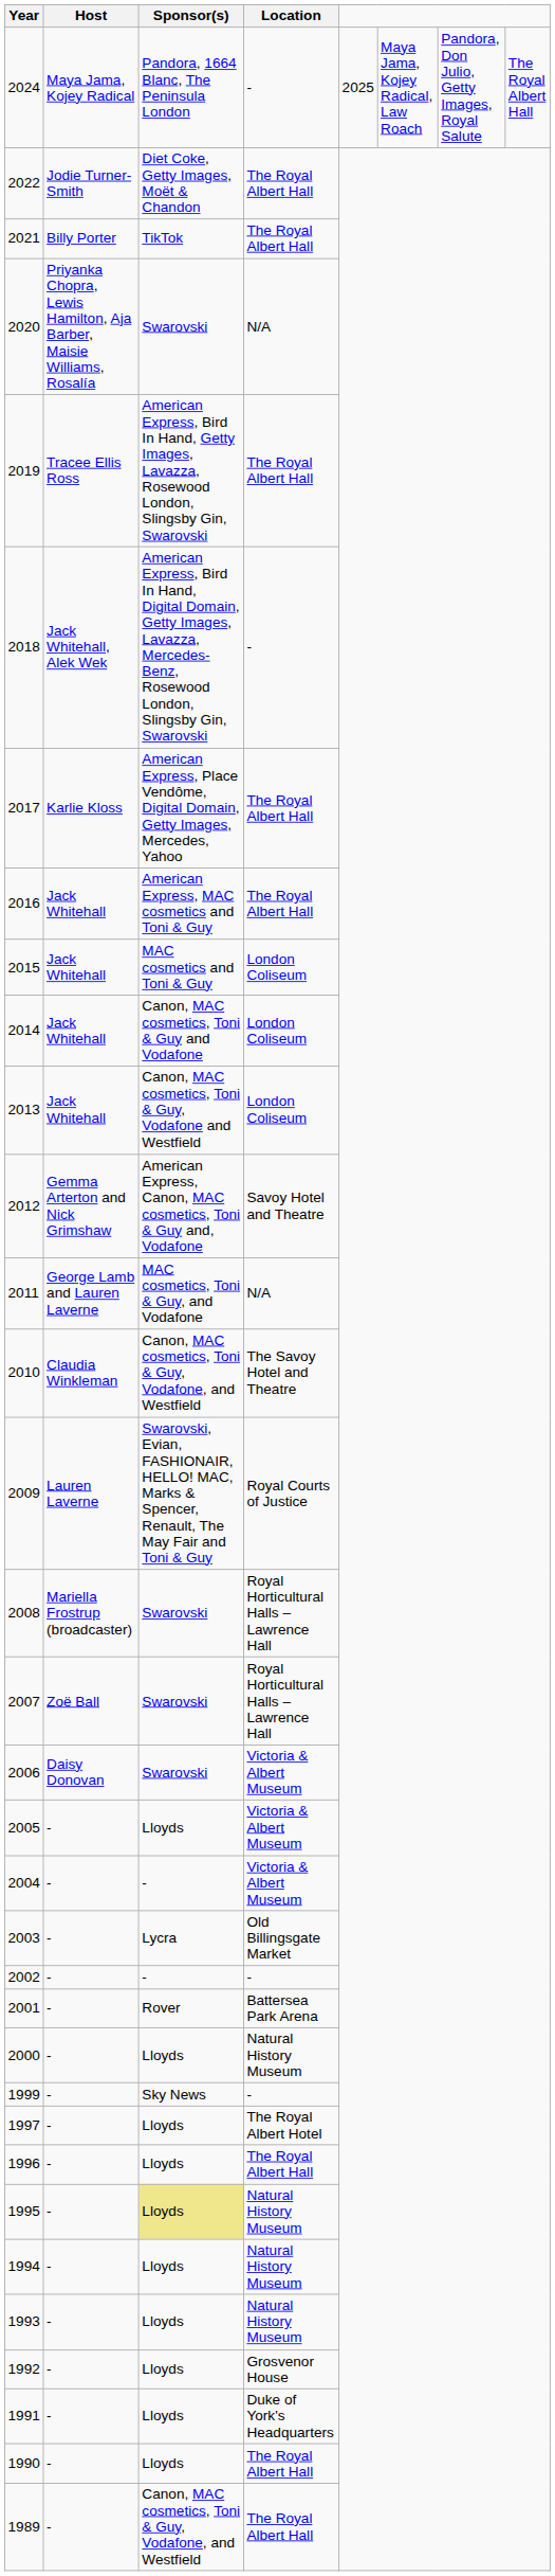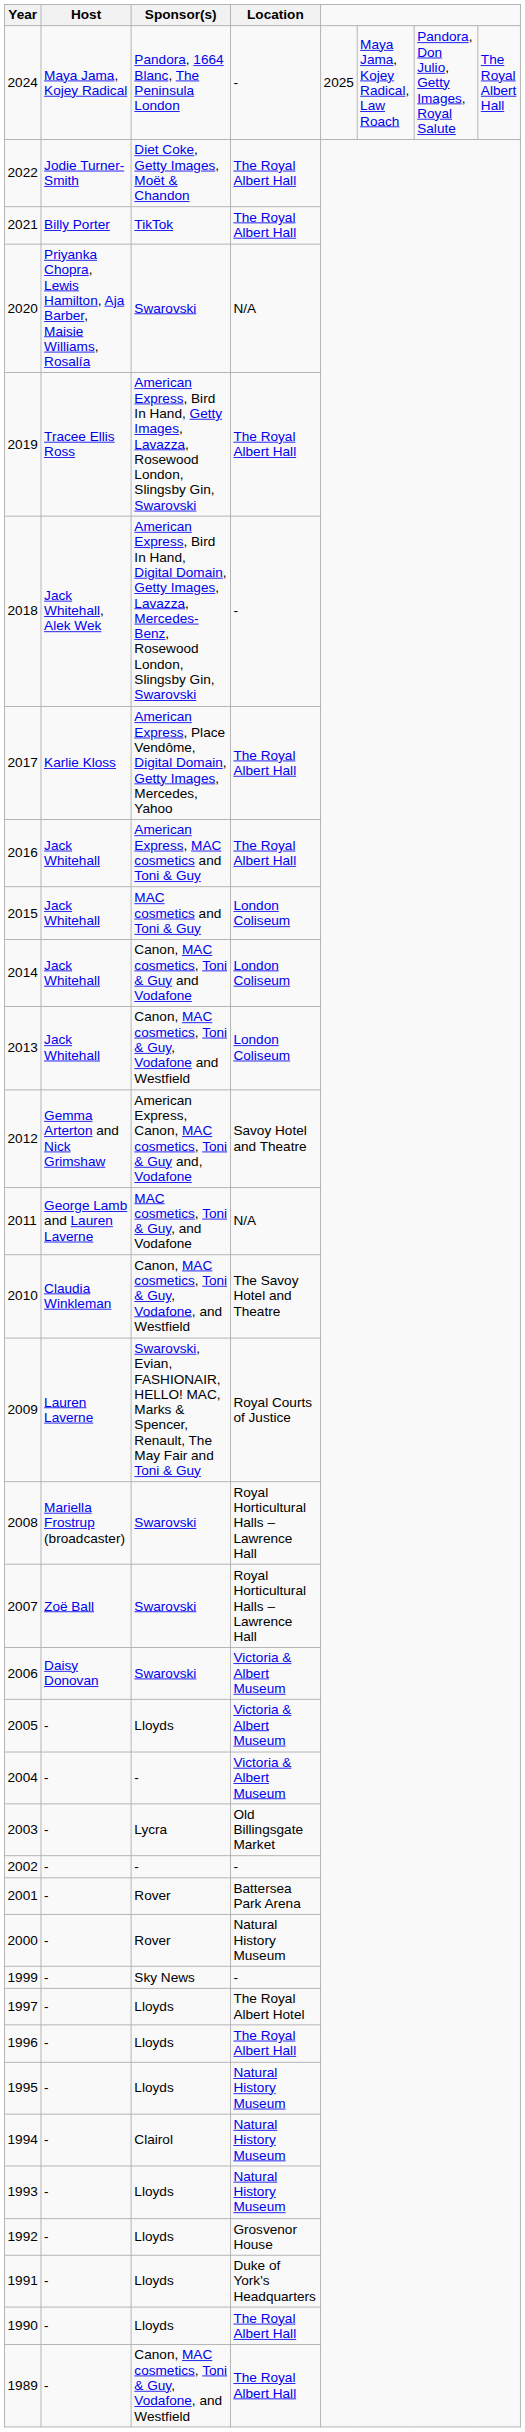 <table class="wikitable">
 <tr>
 <th>Year</th>
 <th>Host</th>
 <th>Sponsor(s)</th>
 <th>Location</th>
 </tr>
 <tr>
 <td>2024</td>
 <td><a href='#'>Maya Jama</a>, <a href='#'>Kojey Radical</a></td>
 <td><a href='#'>Pandora</a>, <a href='#'>1664 Blanc</a>, <a href='#'>The Peninsula London</a></td>
 <td>-</td>
 <td>2025</td>
 <td><a href='#'>Maya Jama</a>, <a href='#'>Kojey Radical</a>, <a href='#'>Law Roach</a></td>
 <td><a href='#'>Pandora</a>, <a href='#'>Don Julio</a>, <a href='#'>Getty Images</a>, <a href='#'>Royal Salute</a></td>
 <td><a href='#'>The Royal Albert Hall</a></td>
 </tr>
 <tr>
 <td>2022</td>
 <td><a href='#'>Jodie Turner-Smith</a></td>
 <td><a href='#'>Diet Coke</a>, <a href='#'>Getty Images</a>, <a href='#'>Moët & Chandon</a></td>
 <td><a href='#'>The Royal Albert Hall</a></td>
 </tr>
 <tr>
 <td>2021</td>
 <td><a href='#'>Billy Porter</a></td>
 <td><a href='#'>TikTok</a></td>
 <td><a href='#'>The Royal Albert Hall</a></td>
 </tr>
 <tr>
 <td>2020</td>
 <td><a href='#'>Priyanka Chopra</a>, <a href='#'>Lewis Hamilton</a>, <a href='#'>Aja Barber</a>, <a href='#'>Maisie Williams</a>, <a href='#'>Rosalía</a></td>
 <td><a href='#'>Swarovski</a></td>
 <td>N/A</td>
 </tr>
 <tr>
 <td>2019</td>
 <td><a href='#'>Tracee Ellis Ross</a></td>
 <td><a href='#'>American Express</a>, Bird In Hand, <a href='#'>Getty Images</a>, <a href='#'>Lavazza</a>, Rosewood London, Slingsby Gin, <a href='#'>Swarovski</a></td>
 <td><a href='#'>The Royal Albert Hall</a></td>
 </tr>
 <tr>
 <td>2018</td>
 <td><a href='#'>Jack Whitehall</a>, <a href='#'>Alek Wek</a></td>
 <td><a href='#'>American Express</a>, Bird In Hand, <a href='#'>Digital Domain</a>, <a href='#'>Getty Images</a>, <a href='#'>Lavazza</a>, <a href='#'>Mercedes-Benz</a>, Rosewood London, Slingsby Gin, <a href='#'>Swarovski</a></td>
 <td>-</td>
 </tr>
 <tr>
 <td>2017</td>
 <td><a href='#'>Karlie Kloss</a></td>
 <td><a href='#'>American Express</a>, Place Vendôme, <a href='#'>Digital Domain</a>, <a href='#'>Getty Images</a>, Mercedes, Yahoo</td>
 <td><a href='#'>The Royal Albert Hall</a></td>
 </tr>
 <tr>
 <td>2016</td>
 <td><a href='#'>Jack Whitehall</a></td>
 <td><a href='#'>American Express</a>, <a href='#'>MAC cosmetics</a> and <a href='#'>Toni & Guy</a></td>
 <td><a href='#'>The Royal Albert Hall</a></td>
 </tr>
 <tr>
 <td>2015</td>
 <td><a href='#'>Jack Whitehall</a></td>
 <td><a href='#'>MAC cosmetics</a> and <a href='#'>Toni & Guy</a></td>
 <td><a href='#'>London Coliseum</a></td>
 </tr>
 <tr>
 <td>2014</td>
 <td><a href='#'>Jack Whitehall</a></td>
 <td>Canon, <a href='#'>MAC cosmetics</a>, <a href='#'>Toni & Guy</a> and <a href='#'>Vodafone</a></td>
 <td><a href='#'>London Coliseum</a></td>
 </tr>
 <tr>
 <td>2013</td>
 <td><a href='#'>Jack Whitehall</a></td>
 <td>Canon, <a href='#'>MAC cosmetics</a>, <a href='#'>Toni & Guy</a>, <a href='#'>Vodafone</a> and Westfield</td>
 <td><a href='#'>London Coliseum</a></td>
 </tr>
 <tr>
 <td>2012</td>
 <td><a href='#'>Gemma Arterton</a> and <a href='#'>Nick Grimshaw</a></td>
 <td>American Express, Canon, <a href='#'>MAC cosmetics</a>, <a href='#'>Toni & Guy</a> and, <a href='#'>Vodafone</a></td>
 <td>Savoy Hotel and Theatre</td>
 </tr>
 <tr>
 <td>2011</td>
 <td><a href='#'>George Lamb</a> and <a href='#'>Lauren Laverne</a></td>
 <td><a href='#'>MAC cosmetics</a>, <a href='#'>Toni & Guy</a>, and Vodafone</td>
 <td>N/A</td>
 </tr>
 <tr>
 <td>2010</td>
 <td><a href='#'>Claudia Winkleman</a></td>
 <td>Canon, <a href='#'>MAC cosmetics</a>, <a href='#'>Toni & Guy</a>, <a href='#'>Vodafone</a>, and Westfield</td>
 <td>The Savoy Hotel and Theatre</td>
 </tr>
 <tr>
 <td>2009</td>
 <td><a href='#'>Lauren Laverne</a></td>
 <td><a href='#'>Swarovski</a>, Evian, FASHIONAIR, HELLO! MAC, Marks & Spencer, Renault, The May Fair and <a href='#'>Toni & Guy</a></td>
 <td>Royal Courts of Justice</td>
 </tr>
 <tr>
 <td>2008</td>
 <td><a href='#'>Mariella Frostrup</a> (broadcaster)</td>
 <td><a href='#'>Swarovski</a></td>
 <td>Royal Horticultural Halls – Lawrence Hall</td>
 </tr>
 <tr>
 <td>2007</td>
 <td><a href='#'>Zoë Ball</a></td>
 <td><a href='#'>Swarovski</a></td>
 <td>Royal Horticultural Halls – Lawrence Hall</td>
 </tr>
 <tr>
 <td>2006</td>
 <td><a href='#'>Daisy Donovan</a></td>
 <td><a href='#'>Swarovski</a></td>
 <td><a href='#'>Victoria & Albert Museum</a></td>
 </tr>
 <tr>
 <td>2005</td>
 <td>-</td>
 <td>Lloyds</td>
 <td><a href='#'>Victoria & Albert Museum</a></td>
 </tr>
 <tr>
 <td>2004</td>
 <td>-</td>
 <td>-</td>
 <td><a href='#'>Victoria & Albert Museum</a></td>
 </tr>
 <tr>
 <td>2003</td>
 <td>-</td>
 <td>Lycra</td>
 <td>Old Billingsgate Market</td>
 </tr>
 <tr>
 <td>2002</td>
 <td>-</td>
 <td>-</td>
 <td>-</td>
 </tr>
 <tr>
 <td>2001</td>
 <td>-</td>
 <td>Rover</td>
 <td>Battersea Park Arena</td>
 </tr>
 <tr>
 <td>2000</td>
 <td>-</td>
-<td>Lloyds</td>
+<td>Rover</td>
 <td>Natural History Museum</td>
 </tr>
 <tr>
 <td>1999</td>
 <td>-</td>
 <td>Sky News</td>
 <td>-</td>
 </tr>
 <tr>
 <td>1997</td>
 <td>-</td>
 <td>Lloyds</td>
 <td>The Royal Albert Hotel</td>
 </tr>
 <tr>
 <td>1996</td>
 <td>-</td>
 <td>Lloyds</td>
 <td><a href='#'>The Royal Albert Hall</a></td>
 </tr>
 <tr>
 <td>1995</td>
 <td>-</td>
-<td style="background: khaki;">Lloyds</td>
+<td>Lloyds</td>
 <td><a href='#'>Natural History Museum</a></td>
 </tr>
 <tr>
 <td>1994</td>
 <td>-</td>
-<td>Lloyds</td>
+<td>Clairol</td>
 <td><a href='#'>Natural History Museum</a></td>
 </tr>
 <tr>
 <td>1993</td>
 <td>-</td>
 <td>Lloyds</td>
 <td><a href='#'>Natural History Museum</a></td>
 </tr>
 <tr>
 <td>1992</td>
 <td>-</td>
 <td>Lloyds</td>
 <td>Grosvenor House</td>
 </tr>
 <tr>
 <td>1991</td>
 <td>-</td>
 <td>Lloyds</td>
 <td>Duke of York's Headquarters</td>
 </tr>
 <tr>
 <td>1990</td>
 <td>-</td>
 <td>Lloyds</td>
 <td><a href='#'>The Royal Albert Hall</a></td>
 </tr>
 <tr>
 <td>1989</td>
 <td>-</td>
 <td>Canon, <a href='#'>MAC cosmetics</a>, <a href='#'>Toni & Guy</a>, <a href='#'>Vodafone</a>, and Westfield</td>
 <td><a href='#'>The Royal Albert Hall</a></td>
 </tr>
 </table>
